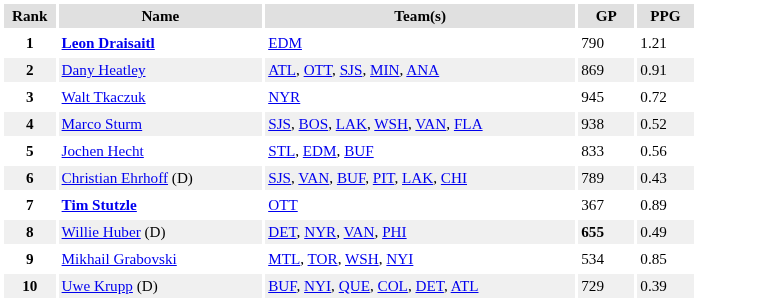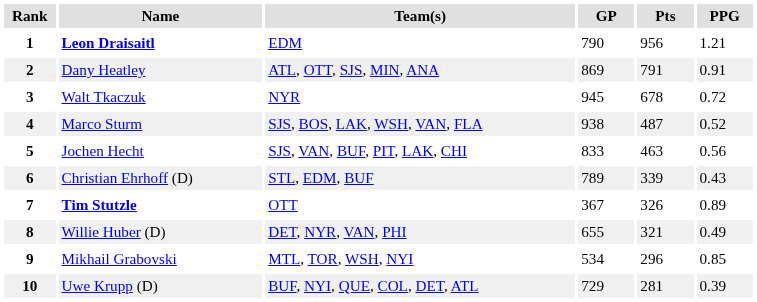 <table id="Table3" cellspacing="3" cellpadding="3" style="font-size:95%;">
 <tr style="text-align:center; background:#e0e0e0">
 <th style="width:3em;">Rank</th>
 <th style="width:13em;">Name</th>
 <th style="width:20em;">Team(s)</th>
 <th style="width:3.3em;">GP</th>
+<th style="width:3.3em;">Pts</th>
 <th style="width:3.3em;">PPG</th>
 </tr>
 <tr>
 <th>1</th>
 <td><strong><a href='#'>Leon Draisaitl</a></strong></td>
 <td><a href='#'>EDM</a></td>
 <td>790</td>
+<td>956</td>
 <td>1.21</td>
 </tr>
 <tr style="background:#f0f0f0;">
 <th>2</th>
 <td><a href='#'>Dany Heatley</a></td>
 <td><a href='#'>ATL</a>, <a href='#'>OTT</a>, <a href='#'>SJS</a>, <a href='#'>MIN</a>, <a href='#'>ANA</a></td>
 <td>869</td>
+<td>791</td>
 <td>0.91</td>
 </tr>
 <tr>
 <th>3</th>
 <td><a href='#'>Walt Tkaczuk</a></td>
 <td><a href='#'>NYR</a></td>
 <td>945</td>
+<td>678</td>
 <td>0.72</td>
 </tr>
 <tr style="background:#f0f0f0;">
 <th>4</th>
 <td><a href='#'>Marco Sturm</a></td>
 <td><a href='#'>SJS</a>, <a href='#'>BOS</a>, <a href='#'>LAK</a>, <a href='#'>WSH</a>, <a href='#'>VAN</a>, <a href='#'>FLA</a></td>
 <td>938</td>
+<td>487</td>
 <td>0.52</td>
 </tr>
 <tr>
 <th>5</th>
 <td><a href='#'>Jochen Hecht</a></td>
-<td><a href='#'>STL</a>, <a href='#'>EDM</a>, <a href='#'>BUF</a></td>
+<td><a href='#'>SJS</a>, <a href='#'>VAN</a>, <a href='#'>BUF</a>, <a href='#'>PIT</a>, <a href='#'>LAK</a>, <a href='#'>CHI</a></td>
 <td>833</td>
+<td>463</td>
 <td>0.56</td>
 </tr>
 <tr style="background:#f0f0f0;">
 <th>6</th>
 <td><a href='#'>Christian Ehrhoff</a> (D)</td>
-<td><a href='#'>SJS</a>, <a href='#'>VAN</a>, <a href='#'>BUF</a>, <a href='#'>PIT</a>, <a href='#'>LAK</a>, <a href='#'>CHI</a></td>
+<td><a href='#'>STL</a>, <a href='#'>EDM</a>, <a href='#'>BUF</a></td>
 <td>789</td>
+<td>339</td>
 <td>0.43</td>
 </tr>
 <tr>
 <th>7</th>
 <td><strong><a href='#'>Tim Stutzle</a></strong></td>
 <td><a href='#'>OTT</a></td>
 <td>367</td>
+<td>326</td>
 <td>0.89</td>
 </tr>
 <tr style="background:#f0f0f0;">
 <th>8</th>
 <td><a href='#'>Willie Huber</a> (D)</td>
 <td><a href='#'>DET</a>, <a href='#'>NYR</a>, <a href='#'>VAN</a>, <a href='#'>PHI</a></td>
-<td><strong>655</strong></td>
+<td>655</td>
+<td>321</td>
 <td>0.49</td>
 </tr>
 <tr>
 <th>9</th>
 <td><a href='#'>Mikhail Grabovski</a></td>
 <td><a href='#'>MTL</a>, <a href='#'>TOR</a>, <a href='#'>WSH</a>, <a href='#'>NYI</a></td>
 <td>534</td>
+<td>296</td>
 <td>0.85</td>
 </tr>
 <tr style="background:#f0f0f0;">
 <th>10</th>
 <td><a href='#'>Uwe Krupp</a> (D)</td>
 <td><a href='#'>BUF</a>, <a href='#'>NYI</a>, <a href='#'>QUE</a>, <a href='#'>COL</a>, <a href='#'>DET</a>, <a href='#'>ATL</a></td>
 <td>729</td>
+<td>281</td>
 <td>0.39</td>
 </tr>
 </table>
